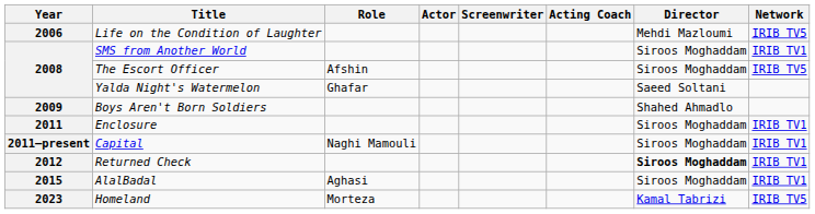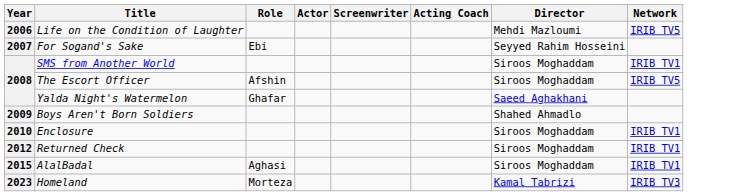 <table class="wikitable plainrowheaders sortable"  style=font-size:100%>
 <tr>
 <th scope="col">Year</th>
 <th scope="col">Title</th>
 <th scope="col">Role</th>
 <th scope="col">Actor</th>
 <th scope="col">Screenwriter</th>
 <th scope="col">Acting Coach</th>
 <th scope="col" class="unsortable">Director</th>
 <th scope="col" class="unsortable">Network</th>
 </tr>
 <tr>
 <th scope=row>2006</th>
 <td><em>Life on the Condition of Laughter</em></td>
 <td></td>
 <td></td>
 <td></td>
 <td></td>
 <td>Mehdi Mazloumi</td>
 <td><a href='#'>IRIB TV5</a></td>
+</tr>
+<tr>
+<th scope=row>2007</th>
+<td><em>For Sogand's Sake</em></td>
+<td>Ebi</td>
+<td></td>
+<td></td>
+<td></td>
+<td>Seyyed Rahim Hosseini</td>
+<td></td>
 </tr>
 <tr>
 <th scope=row rowspan="3">2008</th>
 <td><em><a href='#'>SMS from Another World</a></em></td>
 <td></td>
 <td></td>
 <td></td>
 <td></td>
 <td>Siroos Moghaddam</td>
 <td><a href='#'>IRIB TV1</a></td>
 </tr>
 <tr>
 <td><em>The Escort Officer</em></td>
 <td>Afshin</td>
 <td></td>
 <td></td>
 <td></td>
 <td>Siroos Moghaddam</td>
 <td><a href='#'>IRIB TV5</a></td>
 </tr>
 <tr>
 <td><em>Yalda Night's Watermelon</em></td>
 <td>Ghafar</td>
 <td></td>
 <td></td>
 <td></td>
-<td>Saeed Soltani</td>
+<td><a href='#'>Saeed Aghakhani</a></td>
 <td></td>
 </tr>
 <tr>
 <th scope=row>2009</th>
 <td><em>Boys Aren't Born Soldiers</em></td>
 <td></td>
 <td></td>
 <td></td>
 <td></td>
 <td>Shahed Ahmadlo</td>
 <td></td>
 </tr>
 <tr>
-<th scope=row>2011</th>
+<th scope=row>2010</th>
 <td><em>Enclosure</em></td>
 <td></td>
-<td></td>
-<td></td>
-<td></td>
-<td>Siroos Moghaddam</td>
-<td><a href='#'>IRIB TV1</a></td>
-</tr>
-<tr>
-<th scope=row>2011–present</th>
-<td><em><a href='#'>Capital</a></em></td>
-<td>Naghi Mamouli</td>
 <td></td>
 <td></td>
 <td></td>
 <td>Siroos Moghaddam</td>
 <td><a href='#'>IRIB TV1</a></td>
 </tr>
 <tr>
 <th scope=row>2012</th>
 <td><em>Returned Check</em></td>
 <td></td>
 <td></td>
 <td></td>
 <td></td>
-<td><strong>Siroos Moghaddam</strong></td>
+<td>Siroos Moghaddam</td>
 <td><a href='#'>IRIB TV1</a></td>
 </tr>
 <tr>
 <th scope=row>2015</th>
 <td><em>AlalBadal</em></td>
 <td>Aghasi</td>
 <td></td>
 <td></td>
 <td></td>
 <td>Siroos Moghaddam</td>
 <td><a href='#'>IRIB TV1</a></td>
 </tr>
 <tr>
 <th scope="row">2023</th>
 <td><em>Homeland</em></td>
 <td>Morteza</td>
 <td></td>
 <td></td>
 <td></td>
 <td><a href='#'>Kamal Tabrizi</a></td>
-<td><a href='#'>IRIB TV5</a></td>
+<td><a href='#'>IRIB TV3</a></td>
 </tr>
 </table>
